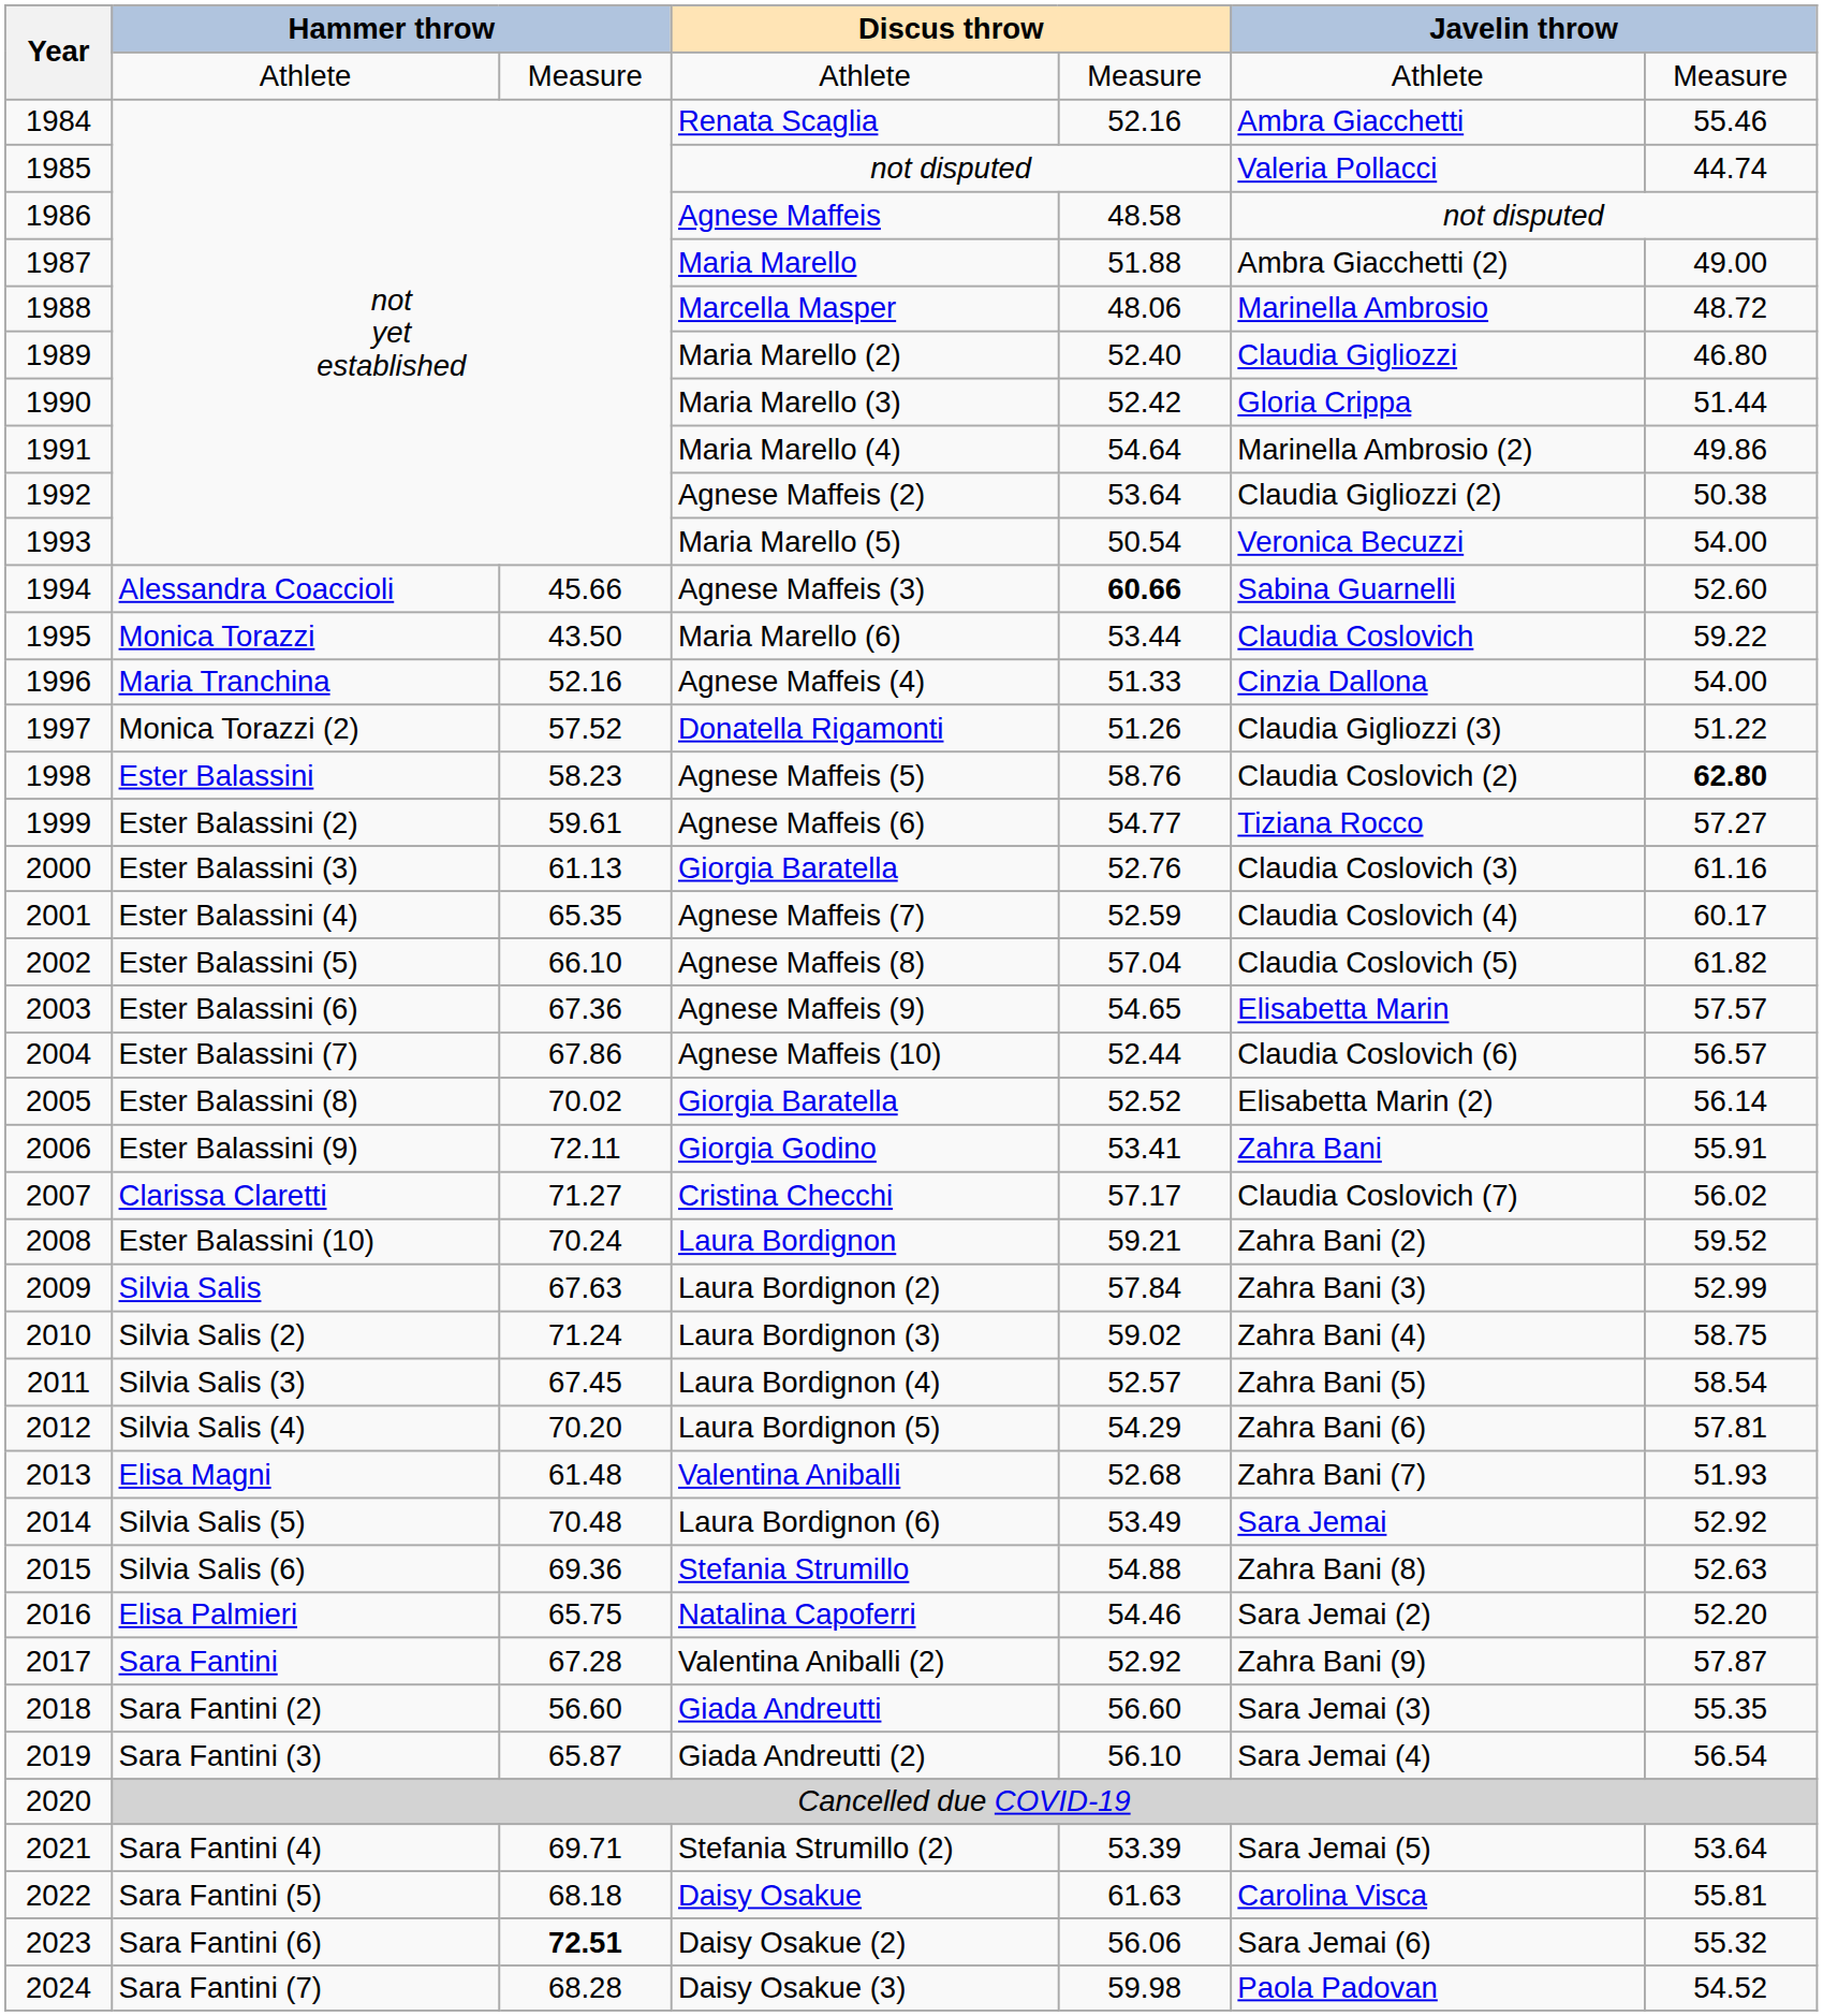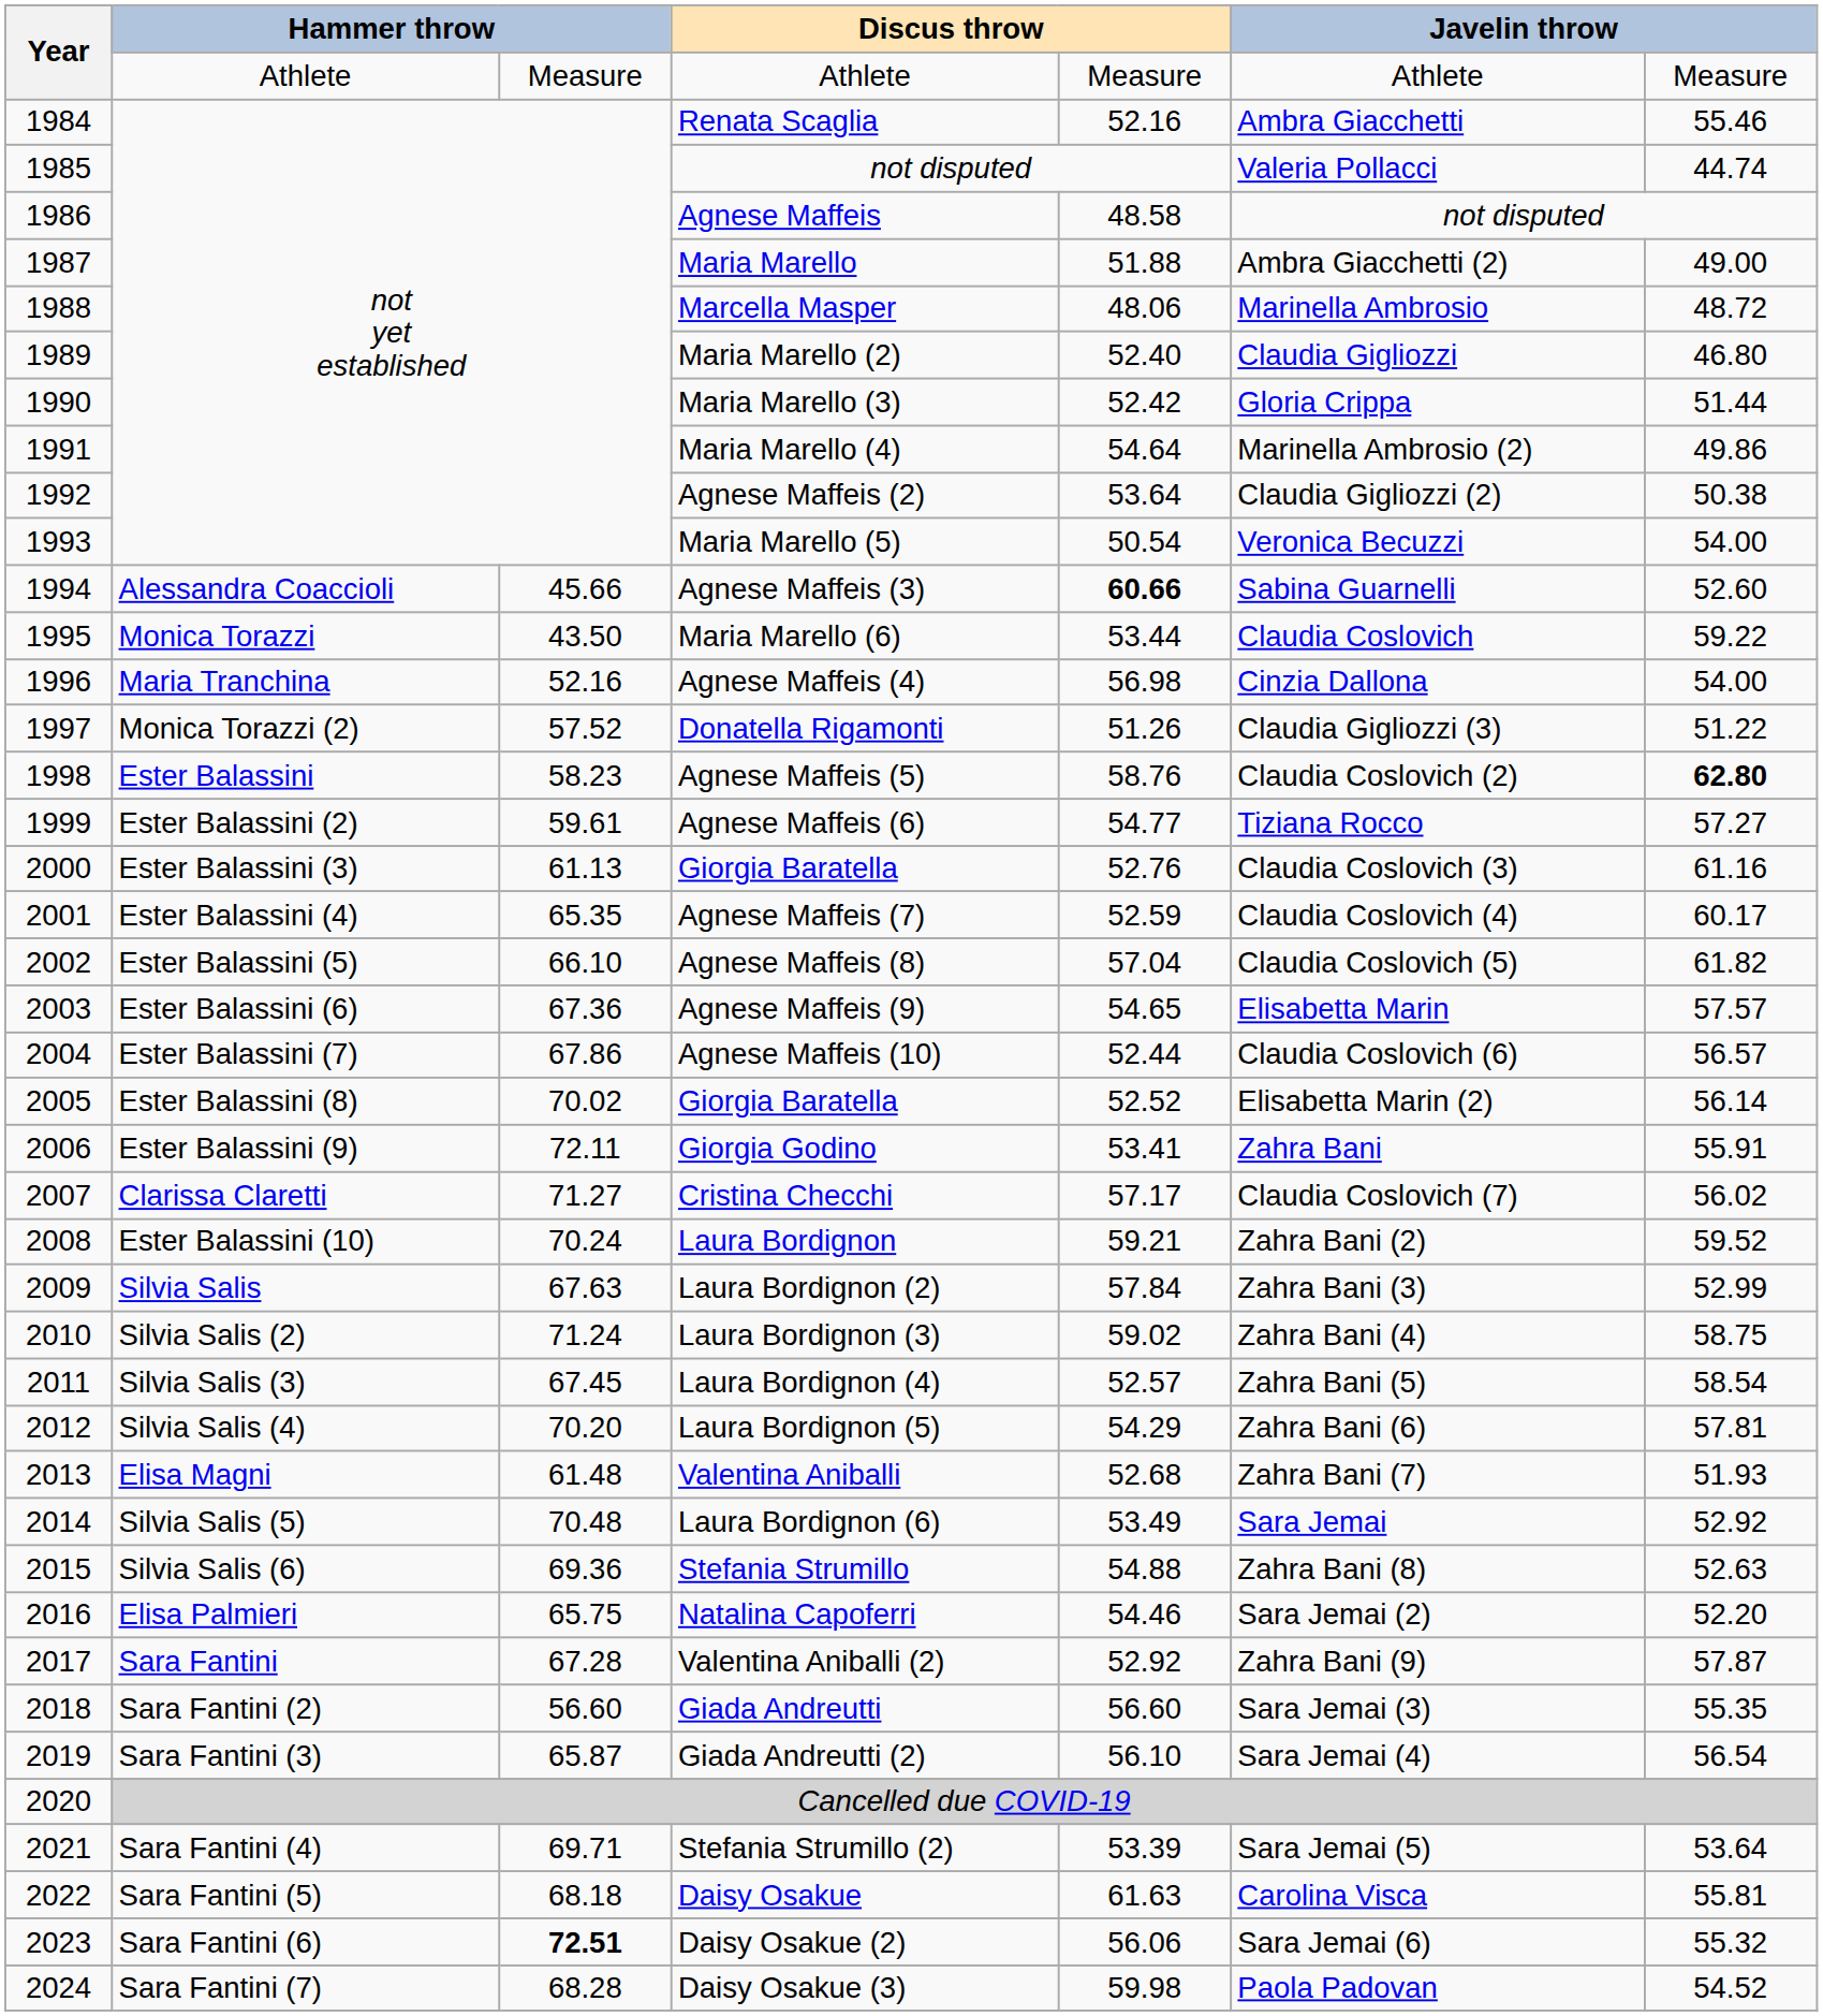 <table class="wikitable" width=70% style="font-size:90%; text-align:left;">
 <tr>
 <th rowspan=2>Year</th>
 <th colspan=2 style="background:lightsteelblue;">Hammer throw</th>
 <th colspan=2 style="background:moccasin;">Discus throw</th>
 <th colspan=2 style="background:lightsteelblue;">Javelin throw</th>
 </tr>
 <tr align=center>
 <td>Athlete</td>
 <td>Measure</td>
 <td>Athlete</td>
 <td>Measure</td>
 <td>Athlete</td>
 <td>Measure</td>
 </tr>
 <tr>
 <td align=center>1984</td>
 <td colspan=2 rowspan=10 align=center><em>not<br>yet<br>established</em></td>
 <td><a href='#'>Renata Scaglia</a></td>
 <td align=center>52.16</td>
 <td><a href='#'>Ambra Giacchetti</a></td>
 <td align=center>55.46</td>
 </tr>
 <tr>
 <td align=center>1985</td>
 <td colspan=2 align=center><em>not disputed</em></td>
 <td><a href='#'>Valeria Pollacci</a></td>
 <td align=center>44.74</td>
 </tr>
 <tr>
 <td align=center>1986</td>
 <td><a href='#'>Agnese Maffeis</a></td>
 <td align=center>48.58</td>
 <td colspan=2 align=center><em>not disputed</em></td>
 </tr>
 <tr>
 <td align=center>1987</td>
 <td><a href='#'>Maria Marello</a></td>
 <td align=center>51.88</td>
 <td>Ambra Giacchetti (2)</td>
 <td align=center>49.00</td>
 </tr>
 <tr>
 <td align=center>1988</td>
 <td><a href='#'>Marcella Masper</a></td>
 <td align=center>48.06</td>
 <td><a href='#'>Marinella Ambrosio</a></td>
 <td align=center>48.72</td>
 </tr>
 <tr>
 <td align=center>1989</td>
 <td>Maria Marello (2)</td>
 <td align=center>52.40</td>
 <td><a href='#'>Claudia Gigliozzi</a></td>
 <td align=center>46.80</td>
 </tr>
 <tr>
 <td align=center>1990</td>
 <td>Maria Marello (3)</td>
 <td align=center>52.42</td>
 <td><a href='#'>Gloria Crippa</a></td>
 <td align=center>51.44</td>
 </tr>
 <tr>
 <td align=center>1991</td>
 <td>Maria Marello (4)</td>
 <td align=center>54.64</td>
 <td>Marinella Ambrosio (2)</td>
 <td align=center>49.86</td>
 </tr>
 <tr>
 <td align=center>1992</td>
 <td>Agnese Maffeis (2)</td>
 <td align=center>53.64</td>
 <td>Claudia Gigliozzi (2)</td>
 <td align=center>50.38</td>
 </tr>
 <tr>
 <td align=center>1993</td>
 <td>Maria Marello (5)</td>
 <td align=center>50.54</td>
 <td><a href='#'>Veronica Becuzzi</a></td>
 <td align=center>54.00</td>
 </tr>
 <tr>
 <td align=center>1994</td>
 <td><a href='#'>Alessandra Coaccioli</a></td>
 <td align=center>45.66</td>
 <td>Agnese Maffeis (3)</td>
 <td align=center><strong>60.66</strong></td>
 <td><a href='#'>Sabina Guarnelli</a></td>
 <td align=center>52.60</td>
 </tr>
 <tr>
 <td align=center>1995</td>
 <td><a href='#'>Monica Torazzi</a></td>
 <td align=center>43.50</td>
 <td>Maria Marello (6)</td>
 <td align=center>53.44</td>
 <td><a href='#'>Claudia Coslovich</a></td>
 <td align=center>59.22</td>
 </tr>
 <tr>
 <td align=center>1996</td>
 <td><a href='#'>Maria Tranchina</a></td>
 <td align=center>52.16</td>
 <td>Agnese Maffeis (4)</td>
-<td align=center>51.33</td>
+<td align=center>56.98</td>
 <td><a href='#'>Cinzia Dallona</a></td>
 <td align=center>54.00</td>
 </tr>
 <tr>
 <td align=center>1997</td>
 <td>Monica Torazzi (2)</td>
 <td align=center>57.52</td>
 <td><a href='#'>Donatella Rigamonti</a></td>
 <td align=center>51.26</td>
 <td>Claudia Gigliozzi (3)</td>
 <td align=center>51.22</td>
 </tr>
 <tr>
 <td align=center>1998</td>
 <td><a href='#'>Ester Balassini</a></td>
 <td align=center>58.23</td>
 <td>Agnese Maffeis (5)</td>
 <td align=center>58.76</td>
 <td>Claudia Coslovich (2)</td>
 <td align=center><strong>62.80</strong></td>
 </tr>
 <tr>
 <td align=center>1999</td>
 <td>Ester Balassini (2)</td>
 <td align=center>59.61</td>
 <td>Agnese Maffeis (6)</td>
 <td align=center>54.77</td>
 <td><a href='#'>Tiziana Rocco</a></td>
 <td align=center>57.27</td>
 </tr>
 <tr>
 <td align=center>2000</td>
 <td>Ester Balassini (3)</td>
 <td align=center>61.13</td>
 <td><a href='#'>Giorgia Baratella</a></td>
 <td align=center>52.76</td>
 <td>Claudia Coslovich (3)</td>
 <td align=center>61.16</td>
 </tr>
 <tr>
 <td align=center>2001</td>
 <td>Ester Balassini (4)</td>
 <td align=center>65.35</td>
 <td>Agnese Maffeis (7)</td>
 <td align=center>52.59</td>
 <td>Claudia Coslovich (4)</td>
 <td align=center>60.17</td>
 </tr>
 <tr>
 <td align=center>2002</td>
 <td>Ester Balassini (5)</td>
 <td align=center>66.10</td>
 <td>Agnese Maffeis (8)</td>
 <td align=center>57.04</td>
 <td>Claudia Coslovich (5)</td>
 <td align=center>61.82</td>
 </tr>
 <tr>
 <td align=center>2003</td>
 <td>Ester Balassini (6)</td>
 <td align=center>67.36</td>
 <td>Agnese Maffeis (9)</td>
 <td align=center>54.65</td>
 <td><a href='#'>Elisabetta Marin</a></td>
 <td align=center>57.57</td>
 </tr>
 <tr>
 <td align=center>2004</td>
 <td>Ester Balassini (7)</td>
 <td align=center>67.86</td>
 <td>Agnese Maffeis (10)</td>
 <td align=center>52.44</td>
 <td>Claudia Coslovich (6)</td>
 <td align=center>56.57</td>
 </tr>
 <tr>
 <td align=center>2005</td>
 <td>Ester Balassini (8)</td>
 <td align=center>70.02</td>
 <td><a href='#'>Giorgia Baratella</a></td>
 <td align=center>52.52</td>
 <td>Elisabetta Marin (2)</td>
 <td align=center>56.14</td>
 </tr>
 <tr>
 <td align=center>2006</td>
 <td>Ester Balassini (9)</td>
 <td align=center>72.11</td>
 <td><a href='#'>Giorgia Godino</a></td>
 <td align=center>53.41</td>
 <td><a href='#'>Zahra Bani</a></td>
 <td align=center>55.91</td>
 </tr>
 <tr>
 <td align=center>2007</td>
 <td><a href='#'>Clarissa Claretti</a></td>
 <td align=center>71.27</td>
 <td><a href='#'>Cristina Checchi</a></td>
 <td align=center>57.17</td>
 <td>Claudia Coslovich (7)</td>
 <td align=center>56.02</td>
 </tr>
 <tr>
 <td align=center>2008</td>
 <td>Ester Balassini (10)</td>
 <td align=center>70.24</td>
 <td><a href='#'>Laura Bordignon</a></td>
 <td align=center>59.21</td>
 <td>Zahra Bani (2)</td>
 <td align=center>59.52</td>
 </tr>
 <tr>
 <td align=center>2009</td>
 <td><a href='#'>Silvia Salis</a></td>
 <td align=center>67.63</td>
 <td>Laura Bordignon (2)</td>
 <td align=center>57.84</td>
 <td>Zahra Bani (3)</td>
 <td align=center>52.99</td>
 </tr>
 <tr>
 <td align=center>2010 </td>
 <td>Silvia Salis (2)</td>
 <td align=center>71.24</td>
 <td>Laura Bordignon (3)</td>
 <td align=center>59.02</td>
 <td>Zahra Bani (4)</td>
 <td align=center>58.75</td>
 </tr>
 <tr>
 <td align=center>2011 </td>
 <td>Silvia Salis (3)</td>
 <td align=center>67.45</td>
 <td>Laura Bordignon (4)</td>
 <td align=center>52.57</td>
 <td>Zahra Bani (5)</td>
 <td align=center>58.54</td>
 </tr>
 <tr>
 <td align=center>2012</td>
 <td>Silvia Salis (4)</td>
 <td align=center>70.20</td>
 <td>Laura Bordignon (5)</td>
 <td align=center>54.29</td>
 <td>Zahra Bani (6)</td>
 <td align=center>57.81</td>
 </tr>
 <tr>
 <td align=center>2013</td>
 <td><a href='#'>Elisa Magni</a></td>
 <td align=center>61.48</td>
 <td><a href='#'>Valentina Aniballi</a></td>
 <td align=center>52.68</td>
 <td>Zahra Bani (7)</td>
 <td align=center>51.93</td>
 </tr>
 <tr>
 <td align=center>2014</td>
 <td>Silvia Salis (5)</td>
 <td align=center>70.48</td>
 <td>Laura Bordignon (6)</td>
 <td align=center>53.49</td>
 <td><a href='#'>Sara Jemai</a></td>
 <td align=center>52.92</td>
 </tr>
 <tr>
 <td align=center>2015</td>
 <td>Silvia Salis (6)</td>
 <td align=center>69.36</td>
 <td><a href='#'>Stefania Strumillo</a></td>
 <td align=center>54.88</td>
 <td>Zahra Bani (8)</td>
 <td align=center>52.63</td>
 </tr>
 <tr>
 <td align=center>2016</td>
 <td><a href='#'>Elisa Palmieri</a></td>
 <td align=center>65.75</td>
 <td><a href='#'>Natalina Capoferri</a></td>
 <td align=center>54.46</td>
 <td>Sara Jemai (2)</td>
 <td align=center>52.20</td>
 </tr>
 <tr>
 <td align=center>2017</td>
 <td><a href='#'>Sara Fantini</a></td>
 <td align=center>67.28</td>
 <td>Valentina Aniballi (2)</td>
 <td align=center>52.92</td>
 <td>Zahra Bani (9)</td>
 <td align=center>57.87</td>
 </tr>
 <tr>
 <td align=center>2018</td>
 <td>Sara Fantini (2)</td>
 <td align=center>56.60</td>
 <td><a href='#'>Giada Andreutti</a></td>
 <td align=center>56.60</td>
 <td>Sara Jemai (3)</td>
 <td align=center>55.35</td>
 </tr>
 <tr>
 <td align=center>2019</td>
 <td>Sara Fantini (3)</td>
 <td align=center>65.87</td>
 <td>Giada Andreutti (2)</td>
 <td align=center>56.10</td>
 <td>Sara Jemai (4)</td>
 <td align=center>56.54</td>
 </tr>
 <tr>
 <td align=center>2020</td>
 <td align=center colspan=6 bgcolor=lightgrey><em>Cancelled due <a href='#'>COVID-19</a></em></td>
 </tr>
 <tr>
 <td align=center>2021</td>
 <td>Sara Fantini (4)</td>
 <td align=center>69.71</td>
 <td>Stefania Strumillo (2)</td>
 <td align=center>53.39</td>
 <td>Sara Jemai (5)</td>
 <td align=center>53.64</td>
 </tr>
 <tr>
 <td align=center>2022</td>
 <td>Sara Fantini (5)</td>
 <td align=center>68.18</td>
 <td><a href='#'>Daisy Osakue</a></td>
 <td align=center>61.63</td>
 <td><a href='#'>Carolina Visca</a></td>
 <td align=center>55.81</td>
 </tr>
 <tr>
 <td align=center>2023</td>
 <td>Sara Fantini (6)</td>
 <td align=center><strong>72.51</strong></td>
 <td>Daisy Osakue (2)</td>
 <td align=center>56.06</td>
 <td>Sara Jemai (6)</td>
 <td align=center>55.32</td>
 </tr>
 <tr>
 <td align=center>2024</td>
 <td>Sara Fantini (7)</td>
 <td align=center>68.28</td>
 <td>Daisy Osakue (3)</td>
 <td align=center>59.98</td>
 <td><a href='#'>Paola Padovan</a></td>
 <td align=center>54.52</td>
 </tr>
 </table>
